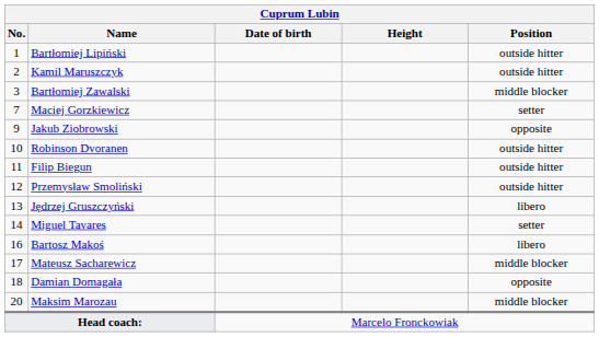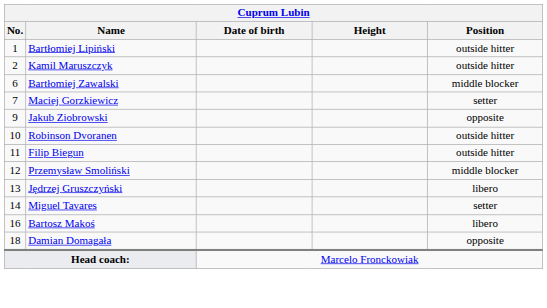 <table class="wikitable collapsible collapsed" style="font-size:100%; text-align:center">
 <tr>
 <th colspan=5 style="width:30em"><a href='#'>Cuprum Lubin</a></th>
 </tr>
 <tr>
 <th>No.</th>
 <th style="width:15em">Name</th>
 <th style="width:10em">Date of birth</th>
 <th style="width:10em">Height</th>
 <th style="width:10em">Position</th>
 </tr>
 <tr>
 <td>1</td>
 <td align=left> <a href='#'>Bartłomiej Lipiński</a></td>
 <td align=right></td>
 <td></td>
 <td>outside hitter</td>
 </tr>
 <tr>
 <td>2</td>
 <td align=left> <a href='#'>Kamil Maruszczyk</a></td>
 <td align=right></td>
 <td></td>
 <td>outside hitter</td>
 </tr>
 <tr>
-<td>3</td>
+<td>6</td>
 <td align=left> <a href='#'>Bartłomiej Zawalski</a></td>
 <td align=right></td>
 <td></td>
 <td>middle blocker</td>
 </tr>
 <tr>
 <td>7</td>
 <td align=left> <a href='#'>Maciej Gorzkiewicz</a></td>
 <td align=right></td>
 <td></td>
 <td>setter</td>
 </tr>
 <tr>
 <td>9</td>
 <td align=left> <a href='#'>Jakub Ziobrowski</a></td>
 <td align=right></td>
 <td></td>
 <td>opposite</td>
 </tr>
 <tr>
 <td>10</td>
 <td align=left> <a href='#'>Robinson Dvoranen</a></td>
 <td align=right></td>
 <td></td>
 <td>outside hitter</td>
 </tr>
 <tr>
 <td>11</td>
 <td align=left> <a href='#'>Filip Biegun</a></td>
 <td align=right></td>
 <td></td>
 <td>outside hitter</td>
 </tr>
 <tr>
 <td>12</td>
 <td align=left> <a href='#'>Przemysław Smoliński</a></td>
 <td align=right></td>
 <td></td>
-<td>outside hitter</td>
+<td>middle blocker</td>
 </tr>
 <tr>
 <td>13</td>
 <td align=left> <a href='#'>Jędrzej Gruszczyński</a></td>
 <td align=right></td>
 <td></td>
 <td>libero</td>
 </tr>
 <tr>
 <td>14</td>
 <td align=left> <a href='#'>Miguel Tavares</a></td>
 <td align=right></td>
 <td></td>
 <td>setter</td>
 </tr>
 <tr>
 <td>16</td>
 <td align=left> <a href='#'>Bartosz Makoś</a></td>
 <td align=right></td>
 <td></td>
 <td>libero</td>
 </tr>
 <tr>
-<td>17</td>
-<td align=left> <a href='#'>Mateusz Sacharewicz</a></td>
-<td align=right></td>
-<td></td>
-<td>middle blocker</td>
-</tr>
-<tr>
 <td>18</td>
 <td align=left> <a href='#'>Damian Domagała</a></td>
 <td align=right></td>
 <td></td>
 <td>opposite</td>
 </tr>
-<tr>
-<td>20</td>
-<td align=left> <a href='#'>Maksim Marozau</a></td>
-<td align=right></td>
-<td></td>
-<td>middle blocker</td>
-</tr>
 <tr style="border-top: 3px solid grey">
 <td colspan=2 style="background:#EAECF0"><strong>Head coach:</strong></td>
 <td colspan=3> <a href='#'>Marcelo Fronckowiak</a></td>
 </tr>
 </table>
